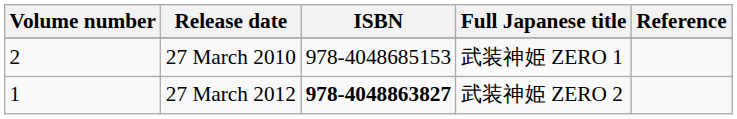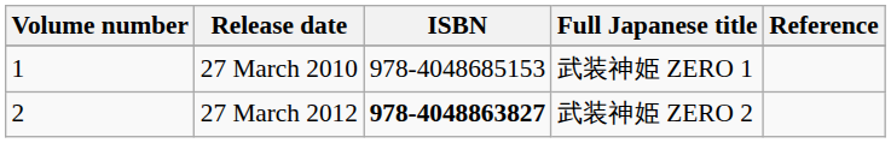 <table class="wikitable sortable">
 <tr>
 <th>Volume number</th>
 <th>Release date</th>
 <th>ISBN</th>
 <th>Full Japanese title</th>
 <th>Reference</th>
 </tr>
 <tr>
 </tr>
 <tr>
-<td>2</td>
+<td>1</td>
 <td>27 March 2010</td>
 <td>978-4048685153</td>
 <td>武装神姫 ZERO 1</td>
 <td></td>
 </tr>
 <tr>
-<td>1</td>
+<td>2</td>
 <td>27 March 2012</td>
 <td><strong>978-4048863827</strong></td>
 <td>武装神姫 ZERO 2</td>
 <td></td>
 </tr>
 </table>
